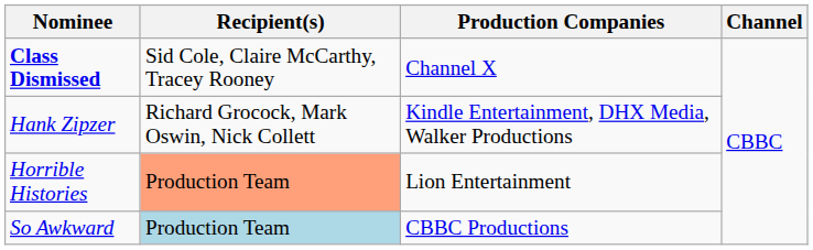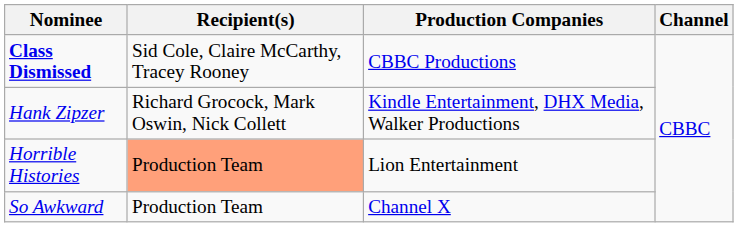 <table class="wikitable">
 <tr>
 <th>Nominee</th>
 <th>Recipient(s)</th>
 <th>Production Companies</th>
 <th>Channel</th>
 </tr>
 <tr>
 <td><strong><a href='#'>Class Dismissed</a></strong></td>
 <td>Sid Cole, Claire McCarthy, Tracey Rooney</td>
-<td><a href='#'>Channel X</a></td>
+<td><a href='#'>CBBC Productions</a></td>
 <td rowspan="4"><a href='#'>CBBC</a></td>
 </tr>
 <tr>
 <td><em><a href='#'>Hank Zipzer</a></em></td>
 <td>Richard Grocock, Mark Oswin, Nick Collett</td>
 <td><a href='#'>Kindle Entertainment</a>, <a href='#'>DHX Media</a>, Walker Productions</td>
 </tr>
 <tr>
 <td><em><a href='#'>Horrible Histories</a></em></td>
 <td style="background: lightsalmon;">Production Team</td>
 <td>Lion Entertainment</td>
 </tr>
 <tr>
 <td><em><a href='#'>So Awkward</a></em></td>
-<td style="background: lightblue;">Production Team</td>
-<td><a href='#'>CBBC Productions</a></td>
+<td>Production Team</td>
+<td><a href='#'>Channel X</a></td>
 </tr>
 </table>
